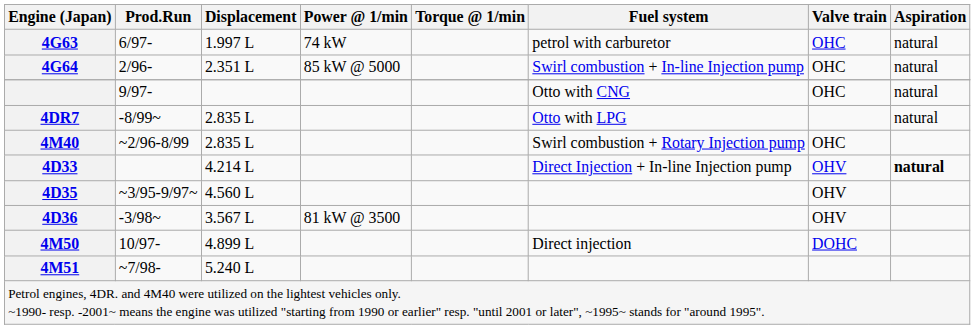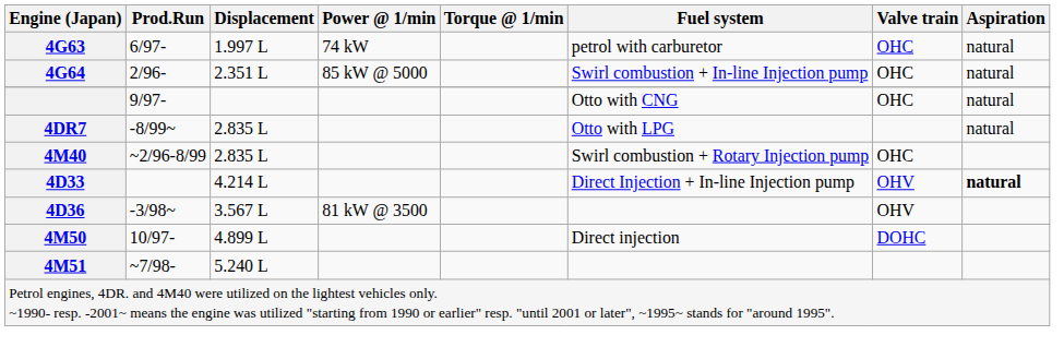 <table class="wikitable">
 <tr>
 <th>Engine (Japan)</th>
 <th>Prod.Run</th>
 <th>Displacement</th>
 <th>Power @ 1/min</th>
 <th>Torque @ 1/min</th>
 <th>Fuel system</th>
 <th>Valve train</th>
 <th>Aspiration</th>
 </tr>
 <tr>
 <th><a href='#'>4G63</a></th>
 <td>6/97-</td>
 <td>1.997 L</td>
 <td>74 kW</td>
 <td></td>
 <td>petrol with carburetor</td>
 <td><a href='#'>OHC</a></td>
 <td>natural</td>
 </tr>
 <tr>
 <th><a href='#'>4G64</a></th>
 <td>2/96-</td>
 <td>2.351 L</td>
 <td>85 kW @ 5000</td>
 <td></td>
 <td><a href='#'>Swirl combustion</a> + <a href='#'>In-line Injection pump</a></td>
 <td>OHC</td>
 <td>natural</td>
 </tr>
 <tr>
 </tr>
 <tr>
 <th></th>
 <td>9/97-</td>
 <td></td>
 <td></td>
 <td></td>
 <td>Otto with <a href='#'>CNG</a></td>
 <td>OHC</td>
 <td>natural</td>
 </tr>
 <tr>
 <th><a href='#'>4DR7</a></th>
 <td>-8/99~</td>
 <td>2.835 L</td>
 <td></td>
 <td></td>
 <td><a href='#'>Otto</a> with <a href='#'>LPG</a></td>
 <td></td>
 <td>natural</td>
 </tr>
 <tr>
 <th><a href='#'>4M40</a></th>
 <td>~2/96-8/99</td>
 <td>2.835 L</td>
 <td></td>
 <td></td>
 <td>Swirl combustion + <a href='#'>Rotary Injection pump</a></td>
 <td>OHC</td>
 <td></td>
 </tr>
 <tr>
 <th><a href='#'>4D33</a></th>
 <td></td>
 <td>4.214 L</td>
 <td></td>
 <td></td>
 <td><a href='#'>Direct Injection</a> + In-line Injection pump</td>
 <td><a href='#'>OHV</a></td>
 <td><strong>natural</strong></td>
 </tr>
 <tr>
-<th><a href='#'>4D35</a></th>
-<td>~3/95-9/97~</td>
-<td>4.560 L</td>
-<td></td>
-<td></td>
-<td></td>
-<td>OHV</td>
-<td></td>
-</tr>
-<tr>
 <th><a href='#'>4D36</a></th>
 <td>-3/98~</td>
 <td>3.567 L</td>
 <td>81 kW @ 3500</td>
 <td></td>
 <td></td>
 <td>OHV</td>
 <td></td>
 </tr>
 <tr>
 <th><a href='#'>4M50</a></th>
 <td>10/97-</td>
 <td>4.899 L</td>
 <td></td>
 <td></td>
 <td>Direct injection</td>
 <td><a href='#'>DOHC</a></td>
 <td></td>
 </tr>
 <tr>
 <th><a href='#'>4M51</a></th>
 <td>~7/98-</td>
 <td>5.240 L</td>
 <td></td>
 <td></td>
 <td></td>
 <td></td>
 <td></td>
 </tr>
 <tr>
 <td colspan="8" style="background:#F5F5F5"><small>Petrol engines, 4DR. and 4M40 were utilized on the lightest vehicles only.<br>~1990- resp. -2001~ means the engine was utilized "starting from 1990 or earlier" resp. "until 2001 or later", ~1995~ stands for "around 1995".</small></td>
 </tr>
 </table>
